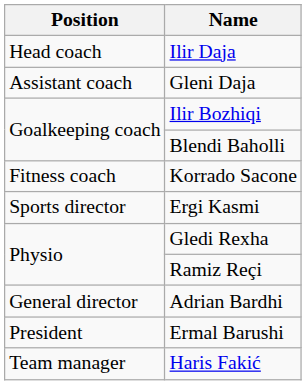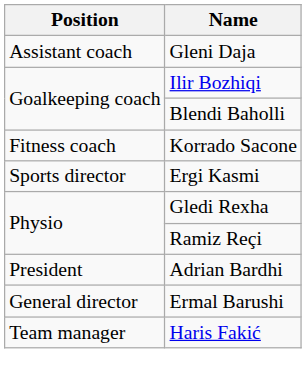 <table class="wikitable">
 <tr>
 <th>Position</th>
 <th>Name</th>
-</tr>
-<tr>
-<td>Head coach</td>
-<td> <a href='#'>Ilir Daja</a></td>
 </tr>
 <tr>
 <td>Assistant coach</td>
 <td> Gleni Daja</td>
 </tr>
 <tr>
 <td rowspan=2>Goalkeeping coach</td>
 <td> <a href='#'>Ilir Bozhiqi</a></td>
 </tr>
 <tr>
 <td> Blendi Baholli</td>
 </tr>
 <tr>
 <td>Fitness coach</td>
 <td> Korrado Sacone</td>
 </tr>
 <tr>
 <td>Sports director</td>
 <td> Ergi Kasmi</td>
 </tr>
 <tr>
 <td rowspan=2>Physio</td>
 <td> Gledi Rexha</td>
 </tr>
 <tr>
 <td> Ramiz Reçi</td>
 </tr>
 <tr>
-<td>General director</td>
+<td>President</td>
 <td> Adrian Bardhi</td>
 </tr>
 <tr Administrator ALB Ilir Sinani>
-<td>President</td>
+<td>General director</td>
 <td> Ermal Barushi</td>
 </tr>
 <tr>
 <td>Team manager</td>
 <td> <a href='#'>Haris Fakić</a></td>
 </tr>
 </table>
